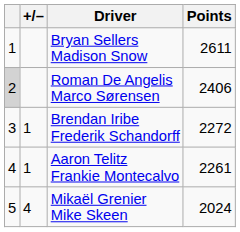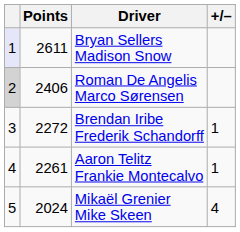 <table class="wikitable" style="font-size: 95%;">
 <tr>
 <th scope="col"></th>
+<th scope="col">Points</th>
+<th scope="col">Driver</th>
 <th scope="col">+/–</th>
-<th scope="col">Driver</th>
-<th scope="col">Points</th>
 </tr>
 <tr>
-<td align=center>1</td>
+<td align=center style="background: lavender;">1</td>
+<td align=right>2611</td>
+<td> <a href='#'>Bryan Sellers</a><br> <a href='#'>Madison Snow</a></td>
 <td align="left"></td>
-<td> <a href='#'>Bryan Sellers</a><br> <a href='#'>Madison Snow</a></td>
-<td align=right>2611</td>
 </tr>
 <tr>
 <td align=center style="background: lightgrey;">2</td>
+<td align=right>2406</td>
+<td> <a href='#'>Roman De Angelis</a><br> <a href='#'>Marco Sørensen</a></td>
 <td align="left"></td>
-<td> <a href='#'>Roman De Angelis</a><br> <a href='#'>Marco Sørensen</a></td>
-<td align=right>2406</td>
 </tr>
 <tr>
 <td align=center>3</td>
+<td align=right>2272</td>
+<td> <a href='#'>Brendan Iribe</a><br> <a href='#'>Frederik Schandorff</a></td>
 <td align="left"> 1</td>
-<td> <a href='#'>Brendan Iribe</a><br> <a href='#'>Frederik Schandorff</a></td>
-<td align=right>2272</td>
 </tr>
 <tr>
 <td align=center>4</td>
+<td align=right>2261</td>
+<td> <a href='#'>Aaron Telitz</a><br> <a href='#'>Frankie Montecalvo</a></td>
 <td align="left"> 1</td>
-<td> <a href='#'>Aaron Telitz</a><br> <a href='#'>Frankie Montecalvo</a></td>
-<td align=right>2261</td>
 </tr>
 <tr>
 <td align=center>5</td>
+<td align=right>2024</td>
+<td> <a href='#'>Mikaël Grenier</a><br> <a href='#'>Mike Skeen</a></td>
 <td align="left"> 4</td>
-<td> <a href='#'>Mikaël Grenier</a><br> <a href='#'>Mike Skeen</a></td>
-<td align=right>2024</td>
 </tr>
 </table>
